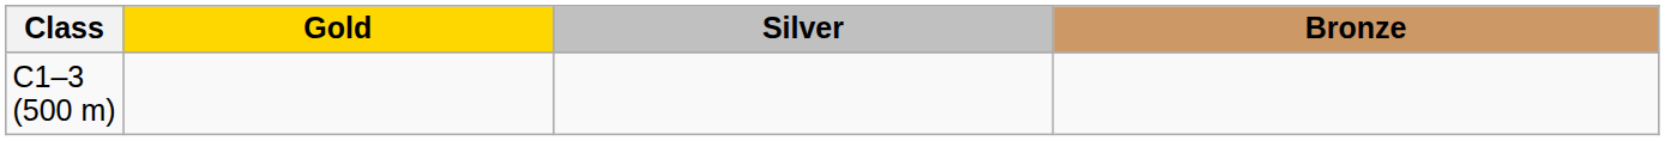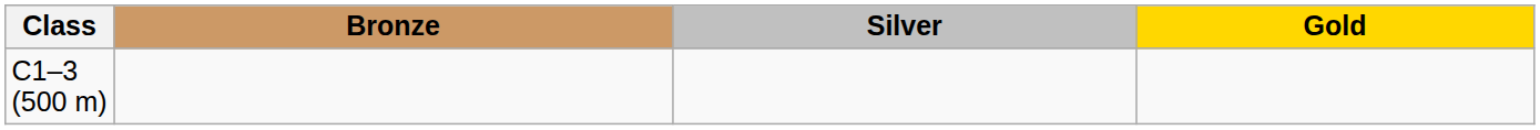 <table class=wikitable style="font-size:100%" width="70%">
 <tr>
 <th rowspan="1" width="5%">Class</th>
+<th colspan="1" style="background:#CC9966;">Bronze</th>
+<th colspan="1" style="background:silver;">Silver</th>
 <th rowspan="1" style="background:gold;">Gold</th>
-<th colspan="1" style="background:silver;">Silver</th>
-<th colspan="1" style="background:#CC9966;">Bronze</th>
 </tr>
 <tr>
 <td>C1–3 (500 m)</td>
 <td></td>
 <td></td>
 <td></td>
 </tr>
 </table>
